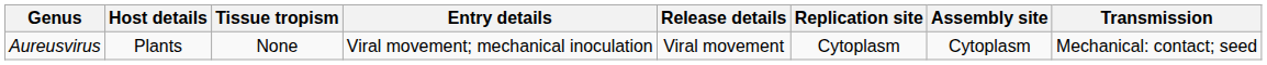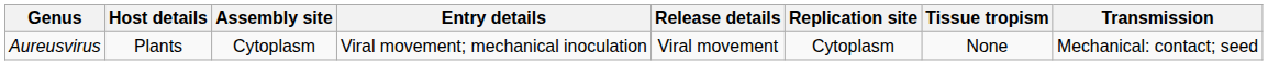 <table class="wikitable sortable" style="text-align:center">
 <tr>
 <th>Genus</th>
 <th>Host details</th>
-<th>Tissue tropism</th>
+<th>Assembly site</th>
 <th>Entry details</th>
 <th>Release details</th>
 <th>Replication site</th>
-<th>Assembly site</th>
+<th>Tissue tropism</th>
 <th>Transmission</th>
 </tr>
 <tr>
 <td><em>Aureusvirus</em></td>
 <td>Plants</td>
-<td>None</td>
+<td>Cytoplasm</td>
 <td>Viral movement; mechanical inoculation</td>
 <td>Viral movement</td>
 <td>Cytoplasm</td>
-<td>Cytoplasm</td>
+<td>None</td>
 <td>Mechanical: contact; seed</td>
 </tr>
 </table>
